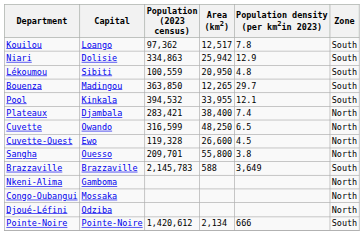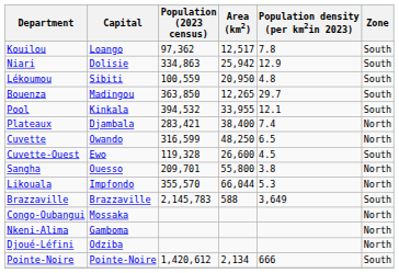 <table class="wikitable sortable">
 <tr bgcolor=#ACE1AF>
 <th>Department</th>
 <th>Capital</th>
 <th>Population <br> (2023<br>census)</th>
 <th>Area <br> (km<sup>2</sup>) </th>
 <th><strong>Population density</strong><br><strong>(per km</strong><sup>2</sup><strong>in 2023)</strong></th>
 <th>Zone</th>
 </tr>
 <tr>
 <td><a href='#'>Kouilou</a></td>
 <td><a href='#'>Loango</a></td>
 <td>97,362</td>
 <td>12,517</td>
 <td>7.8</td>
 <td>South</td>
 </tr>
 <tr>
 <td><a href='#'>Niari</a></td>
 <td><a href='#'>Dolisie</a></td>
 <td>334,863</td>
 <td>25,942</td>
 <td>12.9</td>
 <td>South</td>
 </tr>
 <tr>
 <td><a href='#'>Lékoumou</a></td>
 <td><a href='#'>Sibiti</a></td>
 <td>100,559</td>
 <td>20,950</td>
 <td>4.8</td>
 <td>South</td>
 </tr>
 <tr>
 <td><a href='#'>Bouenza</a></td>
 <td><a href='#'>Madingou</a></td>
 <td>363,850</td>
 <td>12,265</td>
 <td>29.7</td>
 <td>South</td>
 </tr>
 <tr>
 <td><a href='#'>Pool</a></td>
 <td><a href='#'>Kinkala</a></td>
 <td>394,532</td>
 <td>33,955</td>
 <td>12.1</td>
 <td>South</td>
 </tr>
 <tr>
 <td><a href='#'>Plateaux</a></td>
 <td><a href='#'>Djambala</a></td>
 <td>283,421</td>
 <td>38,400</td>
 <td>7.4</td>
 <td>North</td>
 </tr>
 <tr>
 <td><a href='#'>Cuvette</a></td>
 <td><a href='#'>Owando</a></td>
 <td>316,599</td>
 <td>48,250</td>
 <td>6.5</td>
 <td>North</td>
 </tr>
 <tr>
 <td><a href='#'>Cuvette-Ouest</a></td>
 <td><a href='#'>Ewo</a></td>
 <td>119,328</td>
 <td>26,600</td>
 <td>4.5</td>
-<td>North</td>
+<td>South</td>
 </tr>
 <tr>
 <td><a href='#'>Sangha</a></td>
 <td><a href='#'>Ouesso</a></td>
 <td>209,701</td>
 <td>55,800</td>
 <td>3.8</td>
+<td>North</td>
+</tr>
+<tr>
+<td><a href='#'>Likouala</a></td>
+<td><a href='#'>Impfondo</a></td>
+<td>355,570</td>
+<td>66,044</td>
+<td>5.3</td>
 <td>North</td>
 </tr>
 <tr>
 <td><a href='#'>Brazzaville</a></td>
 <td><a href='#'>Brazzaville</a></td>
 <td>2,145,783</td>
 <td>588</td>
 <td>3,649</td>
 <td>South</td>
 </tr>
 <tr>
-<td><a href='#'>Nkeni-Alima</a></td>
-<td><a href='#'>Gamboma</a></td>
+<td><a href='#'>Congo-Oubangui</a></td>
+<td><a href='#'>Mossaka</a></td>
 <td></td>
 <td></td>
 <td></td>
 <td>North</td>
 </tr>
 <tr>
-<td><a href='#'>Congo-Oubangui</a></td>
-<td><a href='#'>Mossaka</a></td>
+<td><a href='#'>Nkeni-Alima</a></td>
+<td><a href='#'>Gamboma</a></td>
 <td></td>
 <td></td>
 <td></td>
 <td>North</td>
 </tr>
 <tr>
 <td><a href='#'>Djoué-Léfini</a></td>
 <td><a href='#'>Odziba</a></td>
 <td></td>
 <td></td>
 <td></td>
 <td>North</td>
 </tr>
 <tr>
 <td><a href='#'>Pointe-Noire</a></td>
 <td><a href='#'>Pointe-Noire</a></td>
 <td>1,420,612</td>
 <td>2,134</td>
 <td>666</td>
 <td>South</td>
 </tr>
 <tr>
 </tr>
 </table>
